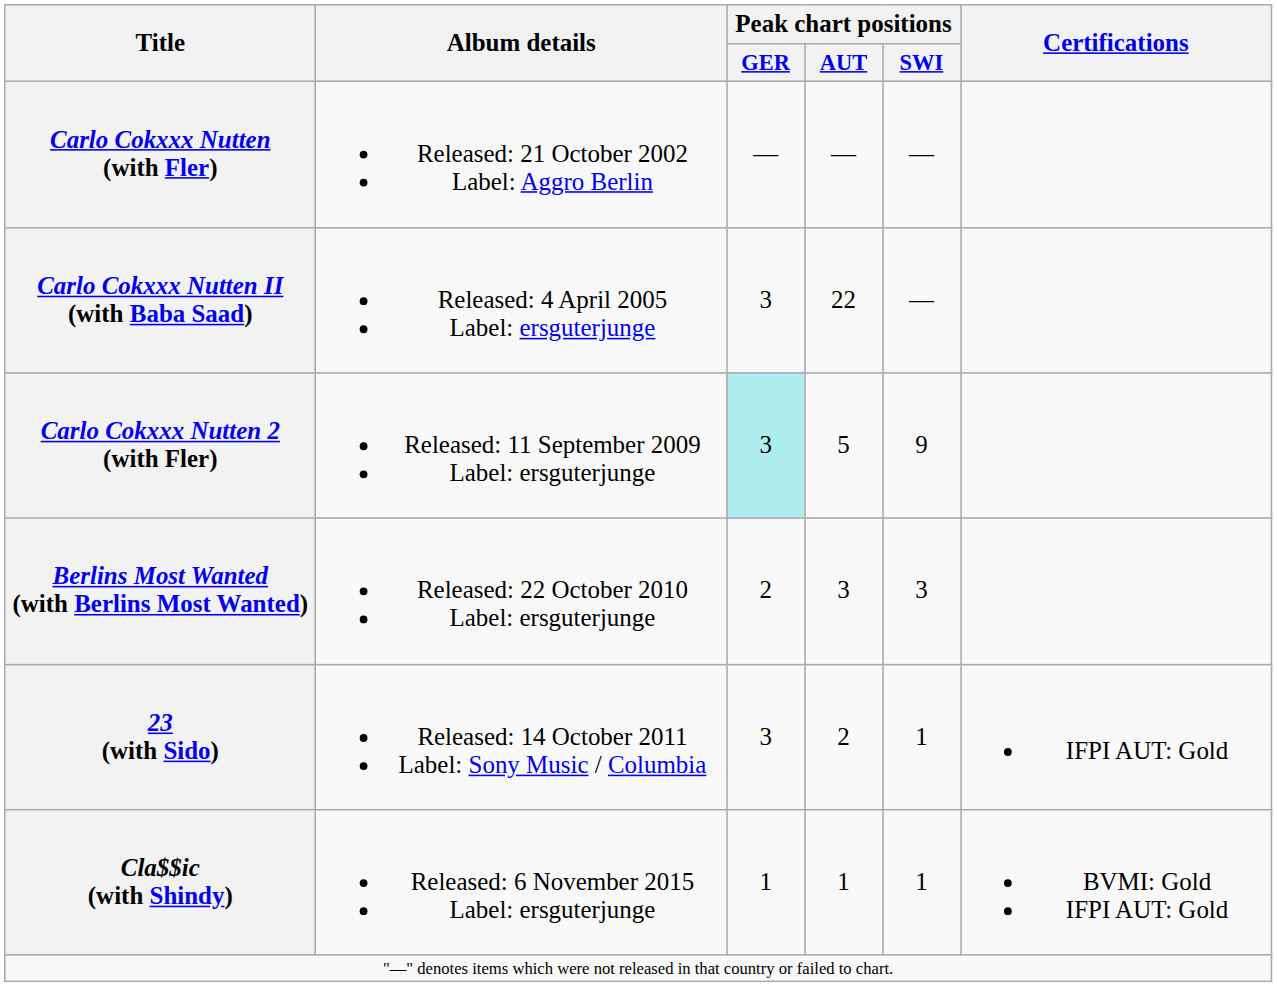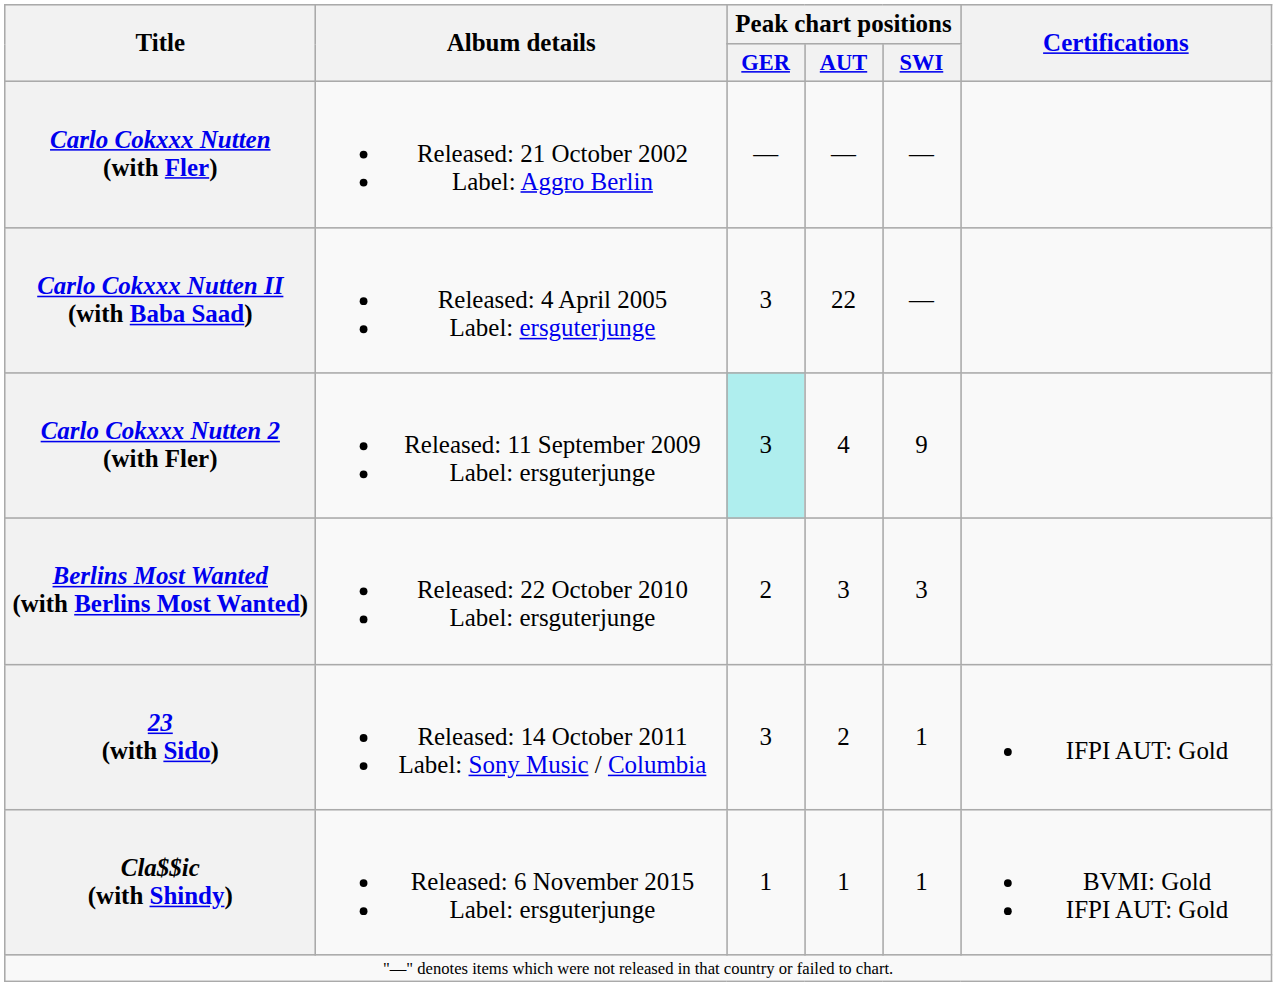 <table class="wikitable plainrowheaders" style="text-align:center;">
 <tr>
 <th scope="col" rowspan="2" style="width:12em;">Title</th>
 <th scope="col" rowspan="2" style="width:16em;">Album details</th>
 <th scope="col" colspan="3">Peak chart positions</th>
 <th scope="col" rowspan="2" style="width:12em;"><a href='#'>Certifications</a></th>
 </tr>
 <tr>
 <th scope="col" style="width:3em;font-size:90%;"><a href='#'>GER</a><br></th>
 <th scope="col" style="width:3em;font-size:90%;"><a href='#'>AUT</a><br></th>
 <th scope="col" style="width:3em;font-size:90%;"><a href='#'>SWI</a><br></th>
 </tr>
 <tr>
 <th scope="row"><em><a href='#'>Carlo Cokxxx Nutten</a></em> <br><span>(with <a href='#'>Fler</a>)</span></th>
 <td><br><ul><li>Released: 21 October 2002</li><li>Label: <a href='#'>Aggro Berlin</a></li></ul></td>
 <td>—</td>
 <td>—</td>
 <td>—</td>
 <td></td>
 </tr>
 <tr>
 <th scope="row"><em><a href='#'>Carlo Cokxxx Nutten II</a></em> <br><span>(with <a href='#'>Baba Saad</a>)</span></th>
 <td><br><ul><li>Released: 4 April 2005</li><li>Label: <a href='#'>ersguterjunge</a></li></ul></td>
 <td>3</td>
 <td>22</td>
 <td>—</td>
 <td></td>
 </tr>
 <tr>
 <th scope="row"><em><a href='#'>Carlo Cokxxx Nutten 2</a></em> <br><span>(with Fler)</span></th>
 <td><br><ul><li>Released: 11 September 2009</li><li>Label: ersguterjunge</li></ul></td>
 <td style="background: paleturquoise;">3</td>
-<td>5</td>
+<td>4</td>
 <td>9</td>
 <td></td>
 </tr>
 <tr>
 <th scope="row"><em><a href='#'>Berlins Most Wanted</a></em> <br><span>(with <a href='#'>Berlins Most Wanted</a>)</span></th>
 <td><br><ul><li>Released: 22 October 2010</li><li>Label: ersguterjunge</li></ul></td>
 <td>2</td>
 <td>3</td>
 <td>3</td>
 <td></td>
 </tr>
 <tr>
 <th scope="row"><em><a href='#'>23</a></em> <br><span>(with <a href='#'>Sido</a>)</span></th>
 <td><br><ul><li>Released: 14 October 2011</li><li>Label: <a href='#'>Sony Music</a> / <a href='#'>Columbia</a></li></ul></td>
 <td>3</td>
 <td>2</td>
 <td>1</td>
 <td><br><ul><li>IFPI AUT: Gold</li></ul></td>
 </tr>
 <tr>
 <th scope="row"><em>Cla$$ic</em> <br><span>(with <a href='#'>Shindy</a>)</span></th>
 <td><br><ul><li>Released: 6 November 2015</li><li>Label: ersguterjunge</li></ul></td>
 <td>1</td>
 <td>1</td>
 <td>1</td>
 <td><br><ul><li>BVMI: Gold</li><li>IFPI AUT: Gold</li></ul></td>
 </tr>
 <tr>
 <td colspan="15" style="text-align:center; font-size:8pt;">"—" denotes items which were not released in that country or failed to chart.</td>
 </tr>
 </table>
